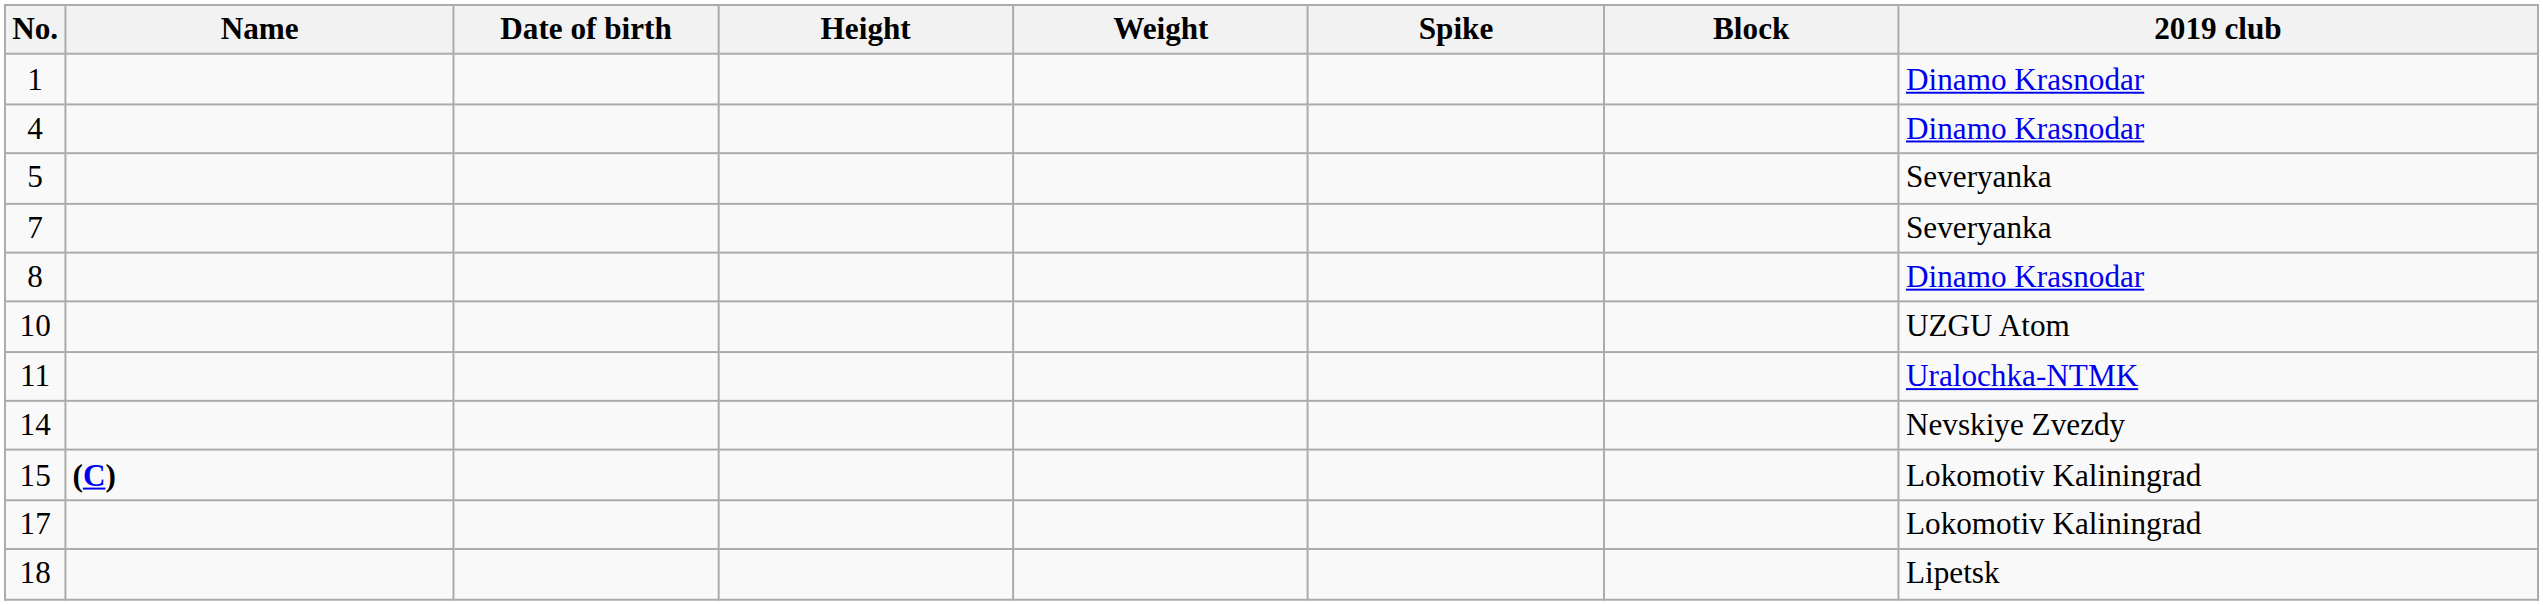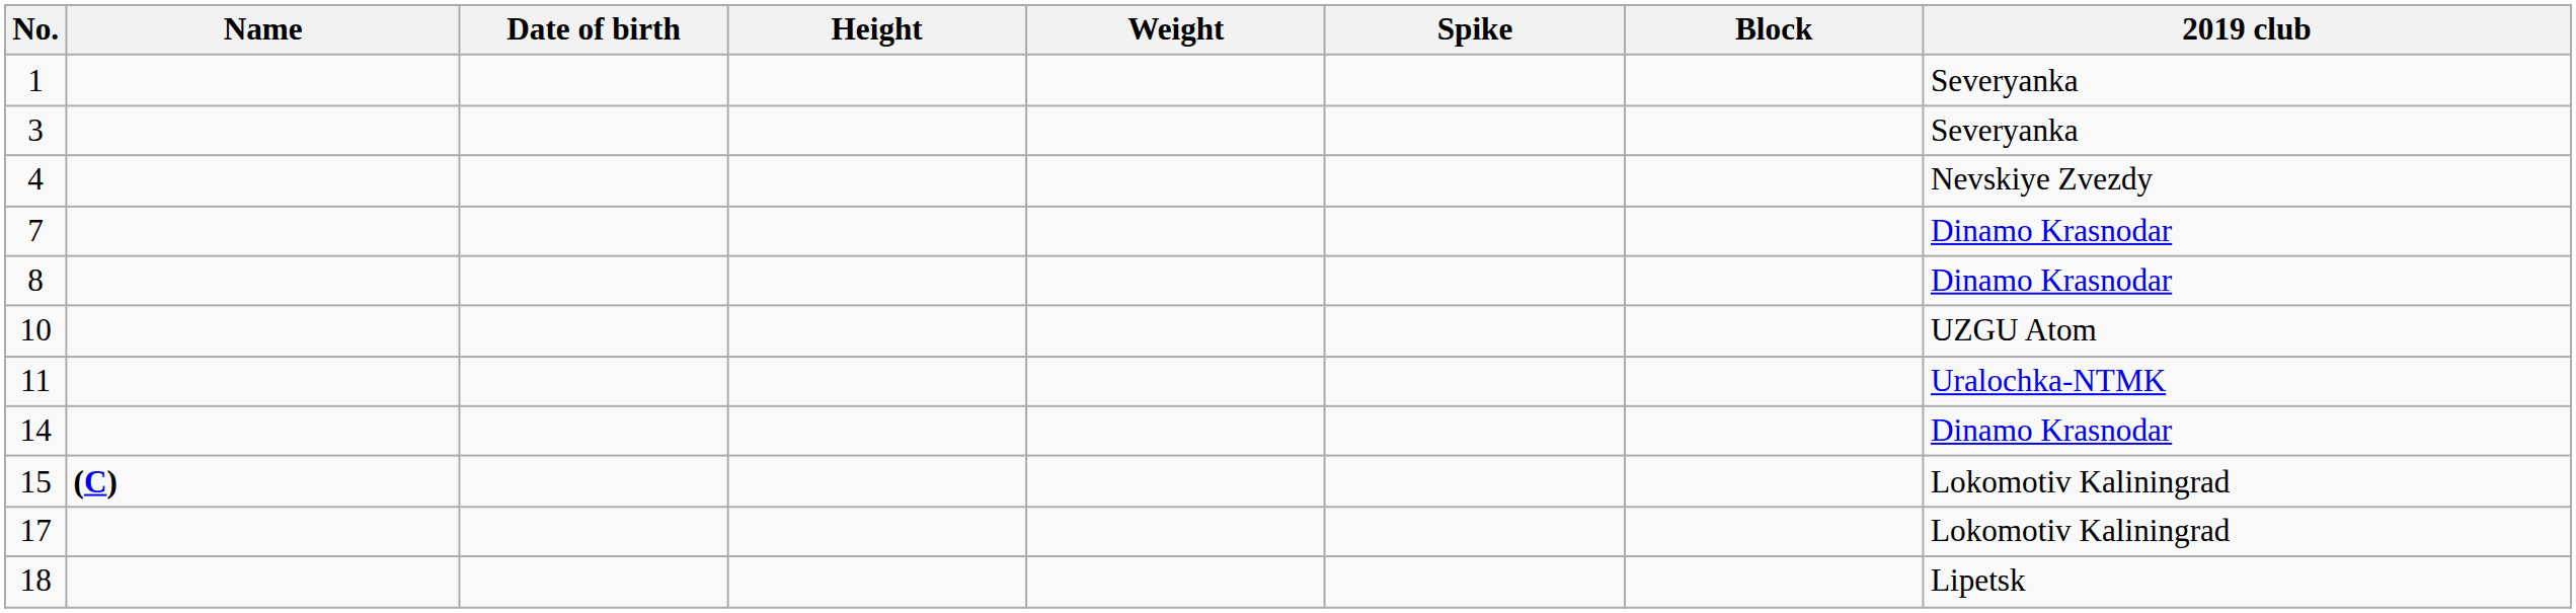 <table class="wikitable sortable" style="font-size:100%; text-align:center;">
 <tr>
 <th>No.</th>
 <th style="width:12em">Name</th>
 <th style="width:8em">Date of birth</th>
 <th style="width:9em">Height</th>
 <th style="width:9em">Weight</th>
 <th style="width:9em">Spike</th>
 <th style="width:9em">Block</th>
 <th style="width:20em">2019 club</th>
 </tr>
 <tr>
 <td>1</td>
 <td align=left></td>
 <td align=right></td>
 <td></td>
 <td></td>
 <td></td>
 <td></td>
-<td align=left> <a href='#'>Dinamo Krasnodar</a></td>
+<td align=left> Severyanka</td>
+</tr>
+<tr>
+<td>3</td>
+<td align=left></td>
+<td align=right></td>
+<td></td>
+<td></td>
+<td></td>
+<td></td>
+<td align=left> Severyanka</td>
 </tr>
 <tr>
 <td>4</td>
 <td align=left></td>
 <td align=right></td>
 <td></td>
 <td></td>
 <td></td>
 <td></td>
-<td align=left> <a href='#'>Dinamo Krasnodar</a></td>
-</tr>
-<tr>
-<td>5</td>
-<td align=left></td>
-<td align=right></td>
-<td></td>
-<td></td>
-<td></td>
-<td></td>
-<td align=left> Severyanka</td>
+<td align=left> Nevskiye Zvezdy</td>
 </tr>
 <tr>
 <td>7</td>
 <td align=left></td>
 <td align=right></td>
 <td></td>
 <td></td>
 <td></td>
 <td></td>
-<td align=left> Severyanka</td>
+<td align=left> <a href='#'>Dinamo Krasnodar</a></td>
 </tr>
 <tr>
 <td>8</td>
 <td align=left></td>
 <td align=right></td>
 <td></td>
 <td></td>
 <td></td>
 <td></td>
 <td align=left> <a href='#'>Dinamo Krasnodar</a></td>
 </tr>
 <tr>
 <td>10</td>
 <td align=left></td>
 <td align=right></td>
 <td></td>
 <td></td>
 <td></td>
 <td></td>
 <td align=left> UZGU Atom</td>
 </tr>
 <tr>
 <td>11</td>
 <td align=left></td>
 <td align=right></td>
 <td></td>
 <td></td>
 <td></td>
 <td></td>
 <td align=left> <a href='#'>Uralochka-NTMK</a></td>
 </tr>
 <tr>
 <td>14</td>
 <td align=left></td>
 <td align=right></td>
 <td></td>
 <td></td>
 <td></td>
 <td></td>
-<td align=left> Nevskiye Zvezdy</td>
+<td align=left> <a href='#'>Dinamo Krasnodar</a></td>
 </tr>
 <tr>
 <td>15</td>
 <td align=left><strong> (<a href='#'>C</a>)</strong></td>
 <td align=right></td>
 <td></td>
 <td></td>
 <td></td>
 <td></td>
 <td align=left> Lokomotiv Kaliningrad</td>
 </tr>
 <tr>
 <td>17</td>
 <td align=left></td>
 <td align=right></td>
 <td></td>
 <td></td>
 <td></td>
 <td></td>
 <td align=left> Lokomotiv Kaliningrad</td>
 </tr>
 <tr>
 <td>18</td>
 <td align=left></td>
 <td align=right></td>
 <td></td>
 <td></td>
 <td></td>
 <td></td>
 <td align=left> Lipetsk</td>
 </tr>
 </table>
